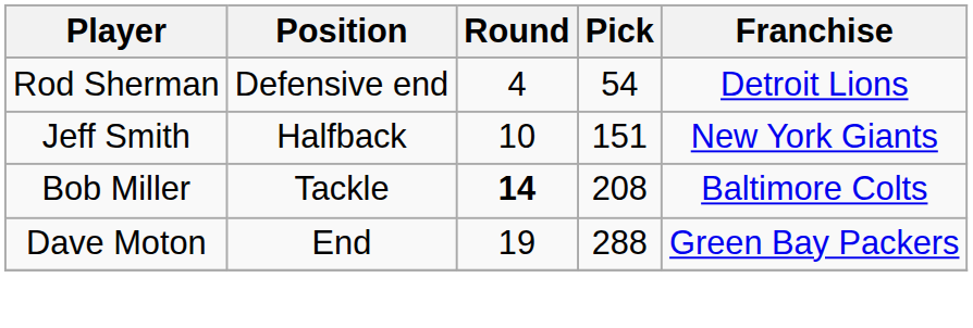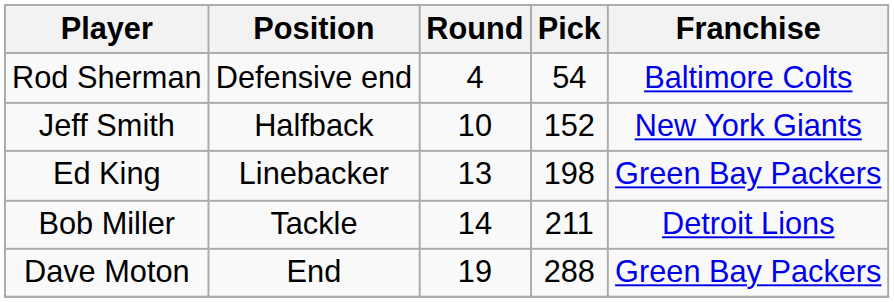 <table class="wikitable" style="text-align:center">
 <tr>
 <th>Player</th>
 <th>Position</th>
 <th>Round</th>
 <th>Pick</th>
 <th>Franchise</th>
 </tr>
 <tr>
 <td>Rod Sherman</td>
 <td>Defensive end</td>
 <td>4</td>
 <td>54</td>
-<td><a href='#'>Detroit Lions</a></td>
+<td><a href='#'>Baltimore Colts</a></td>
 </tr>
 <tr>
 <td>Jeff Smith</td>
 <td>Halfback</td>
 <td>10</td>
-<td>151</td>
+<td>152</td>
 <td><a href='#'>New York Giants</a></td>
+</tr>
+<tr>
+<td>Ed King</td>
+<td>Linebacker</td>
+<td>13</td>
+<td>198</td>
+<td><a href='#'>Green Bay Packers</a></td>
 </tr>
 <tr>
 <td>Bob Miller</td>
 <td>Tackle</td>
-<td><strong>14</strong></td>
-<td>208</td>
-<td><a href='#'>Baltimore Colts</a></td>
+<td>14</td>
+<td>211</td>
+<td><a href='#'>Detroit Lions</a></td>
 </tr>
 <tr>
 <td>Dave Moton</td>
 <td>End</td>
 <td>19</td>
 <td>288</td>
 <td><a href='#'>Green Bay Packers</a></td>
 </tr>
 <tr>
 </tr>
 </table>
